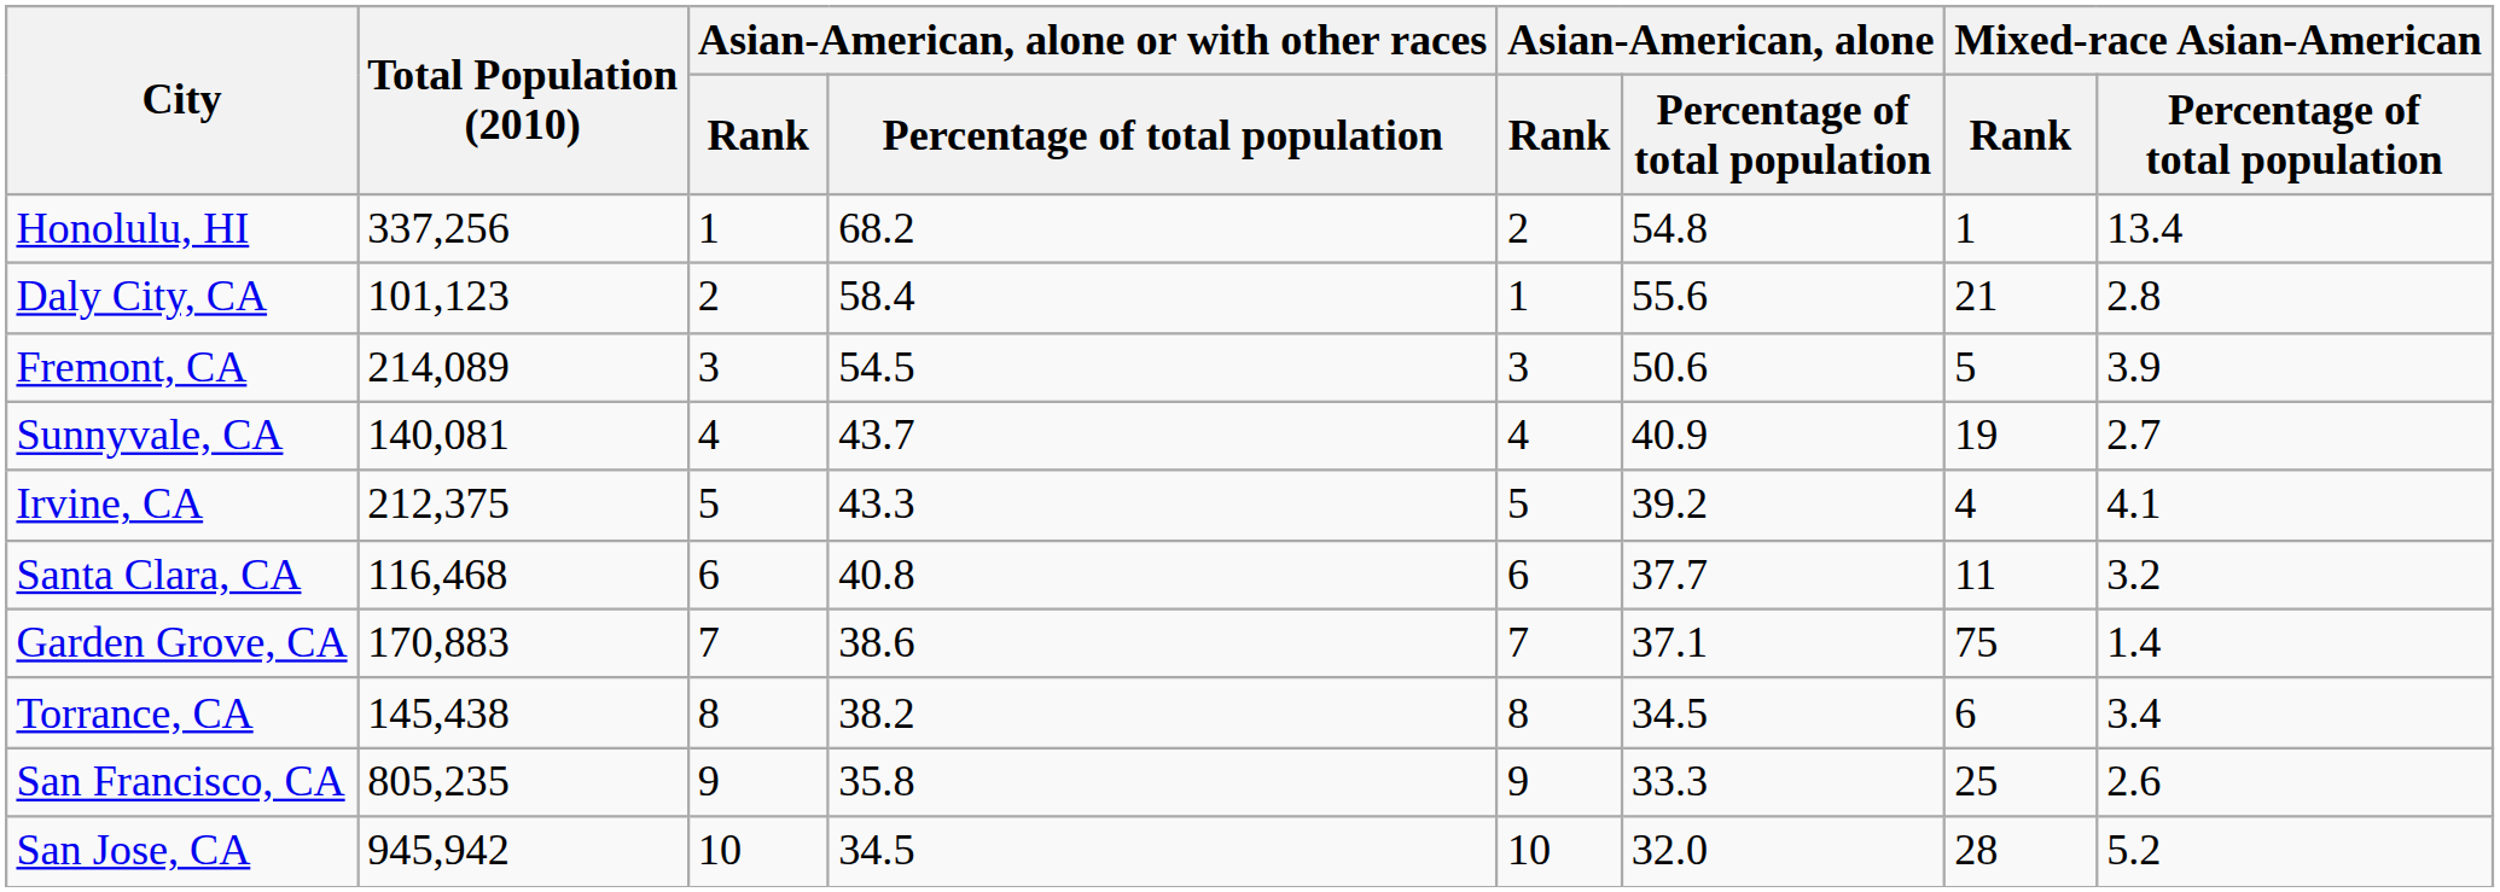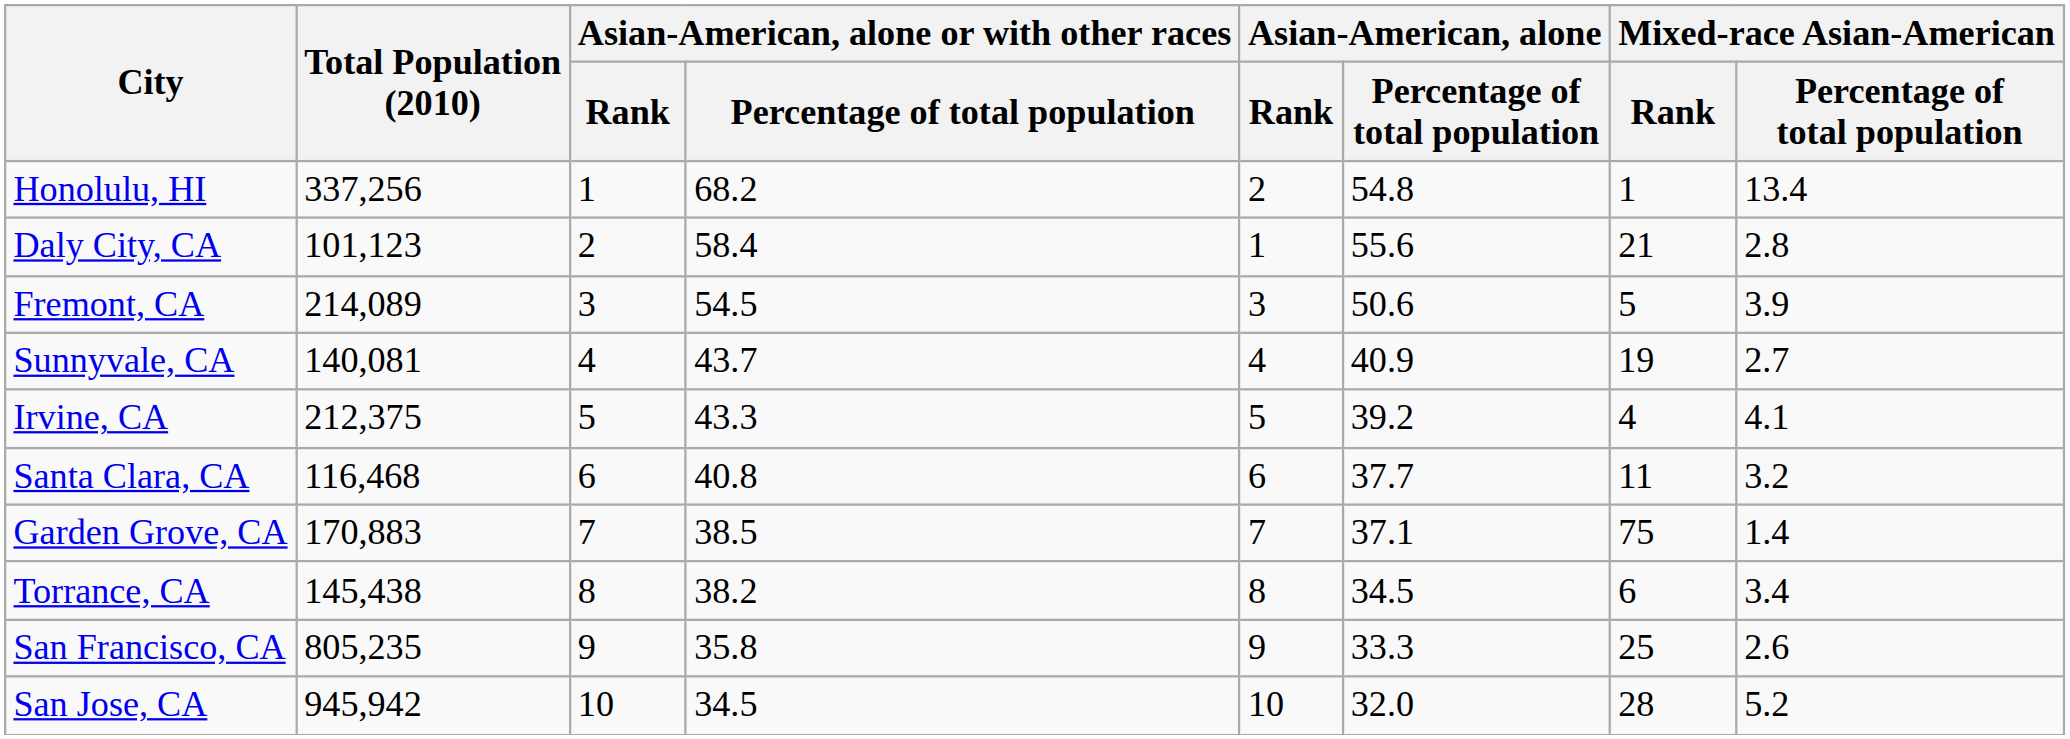 <table class="wikitable sortable">
 <tr>
 <th rowspan="2">City</th>
 <th rowspan="2">Total Population<br>(2010)</th>
 <th colspan="2">Asian-American, alone or with other races</th>
 <th colspan="2">Asian-American, alone</th>
 <th colspan="2">Mixed-race Asian-American</th>
 </tr>
 <tr>
 <th>Rank</th>
 <th>Percentage of total population</th>
 <th>Rank</th>
 <th>Percentage of<br>total population</th>
 <th>Rank</th>
 <th>Percentage of<br>total population</th>
 </tr>
 <tr>
 <td><a href='#'>Honolulu, HI</a></td>
 <td>337,256</td>
 <td>1</td>
 <td>68.2</td>
 <td>2</td>
 <td>54.8</td>
 <td>1</td>
 <td>13.4</td>
 </tr>
 <tr>
 <td><a href='#'>Daly City, CA</a></td>
 <td>101,123</td>
 <td>2</td>
 <td>58.4</td>
 <td>1</td>
 <td>55.6</td>
 <td>21</td>
 <td>2.8</td>
 </tr>
 <tr>
 <td><a href='#'>Fremont, CA</a></td>
 <td>214,089</td>
 <td>3</td>
 <td>54.5</td>
 <td>3</td>
 <td>50.6</td>
 <td>5</td>
 <td>3.9</td>
 </tr>
 <tr>
 <td><a href='#'>Sunnyvale, CA</a></td>
 <td>140,081</td>
 <td>4</td>
 <td>43.7</td>
 <td>4</td>
 <td>40.9</td>
 <td>19</td>
 <td>2.7</td>
 </tr>
 <tr>
 <td><a href='#'>Irvine, CA</a></td>
 <td>212,375</td>
 <td>5</td>
 <td>43.3</td>
 <td>5</td>
 <td>39.2</td>
 <td>4</td>
 <td>4.1</td>
 </tr>
 <tr>
 <td><a href='#'>Santa Clara, CA</a></td>
 <td>116,468</td>
 <td>6</td>
 <td>40.8</td>
 <td>6</td>
 <td>37.7</td>
 <td>11</td>
 <td>3.2</td>
 </tr>
 <tr>
 <td><a href='#'>Garden Grove, CA</a></td>
 <td>170,883</td>
 <td>7</td>
-<td>38.6</td>
+<td>38.5</td>
 <td>7</td>
 <td>37.1</td>
 <td>75</td>
 <td>1.4</td>
 </tr>
 <tr>
 <td><a href='#'>Torrance, CA</a></td>
 <td>145,438</td>
 <td>8</td>
 <td>38.2</td>
 <td>8</td>
 <td>34.5</td>
 <td>6</td>
 <td>3.4</td>
 </tr>
 <tr>
 <td><a href='#'>San Francisco, CA</a></td>
 <td>805,235</td>
 <td>9</td>
 <td>35.8</td>
 <td>9</td>
 <td>33.3</td>
 <td>25</td>
 <td>2.6</td>
 </tr>
 <tr>
 <td><a href='#'>San Jose, CA</a></td>
 <td>945,942</td>
 <td>10</td>
 <td>34.5</td>
 <td>10</td>
 <td>32.0</td>
 <td>28</td>
 <td>5.2</td>
 </tr>
 </table>
